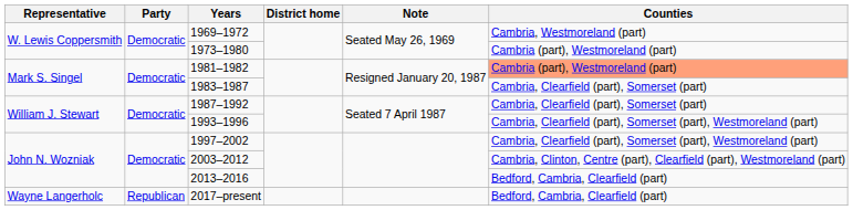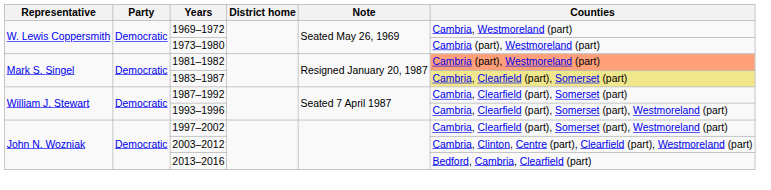 <table class=wikitable>
 <tr valign=bottom>
 <th>Representative</th>
 <th>Party</th>
 <th>Years</th>
 <th>District home</th>
 <th>Note</th>
 <th>Counties</th>
 </tr>
 <tr>
 <td rowspan=2><a href='#'>W. Lewis Coppersmith</a></td>
 <td rowspan=2><a href='#'>Democratic</a></td>
 <td>1969–1972</td>
 <td rowspan=2> </td>
 <td rowspan=2>Seated May 26, 1969</td>
 <td><a href='#'>Cambria</a>, <a href='#'>Westmoreland</a> (part)</td>
 </tr>
 <tr>
 <td>1973–1980</td>
 <td><a href='#'>Cambria</a> (part), <a href='#'>Westmoreland</a> (part)</td>
 </tr>
 <tr>
 <td rowspan=2><a href='#'>Mark S. Singel</a></td>
 <td rowspan=2><a href='#'>Democratic</a></td>
 <td>1981–1982</td>
 <td rowspan=2> </td>
 <td rowspan=2>Resigned January 20, 1987</td>
 <td style="background: lightsalmon;"><a href='#'>Cambria</a> (part), <a href='#'>Westmoreland</a> (part)</td>
 </tr>
 <tr>
 <td>1983–1987</td>
-<td><a href='#'>Cambria</a>, <a href='#'>Clearfield</a> (part), <a href='#'>Somerset</a> (part)</td>
+<td style="background: khaki;"><a href='#'>Cambria</a>, <a href='#'>Clearfield</a> (part), <a href='#'>Somerset</a> (part)</td>
 </tr>
 <tr>
 <td rowspan=2><a href='#'>William J. Stewart</a></td>
 <td rowspan=2><a href='#'>Democratic</a></td>
 <td>1987–1992</td>
 <td rowspan=2> </td>
 <td rowspan=2>Seated 7 April 1987</td>
 <td><a href='#'>Cambria</a>, <a href='#'>Clearfield</a> (part), <a href='#'>Somerset</a> (part)</td>
 </tr>
 <tr>
 <td>1993–1996</td>
 <td><a href='#'>Cambria</a>, <a href='#'>Clearfield</a> (part), <a href='#'>Somerset</a> (part), <a href='#'>Westmoreland</a> (part)</td>
 </tr>
 <tr>
 <td rowspan=3><a href='#'>John N. Wozniak</a></td>
 <td rowspan=3><a href='#'>Democratic</a></td>
 <td>1997–2002</td>
 <td rowspan=3> </td>
 <td rowspan=3> </td>
 <td><a href='#'>Cambria</a>, <a href='#'>Clearfield</a> (part), <a href='#'>Somerset</a> (part), <a href='#'>Westmoreland</a> (part)</td>
 </tr>
 <tr>
 <td>2003–2012</td>
 <td><a href='#'>Cambria</a>, <a href='#'>Clinton</a>, <a href='#'>Centre</a> (part), <a href='#'>Clearfield</a> (part), <a href='#'>Westmoreland</a> (part)</td>
 </tr>
 <tr>
 <td>2013–2016</td>
 <td><a href='#'>Bedford</a>, <a href='#'>Cambria</a>, <a href='#'>Clearfield</a> (part)</td>
 </tr>
-<tr>
-<td><a href='#'>Wayne Langerholc</a></td>
-<td><a href='#'>Republican</a></td>
-<td>2017–present</td>
-<td></td>
-<td></td>
-<td><a href='#'>Bedford</a>, <a href='#'>Cambria</a>, <a href='#'>Clearfield</a> (part)</td>
-</tr>
 </table>
